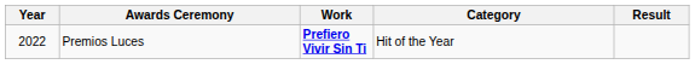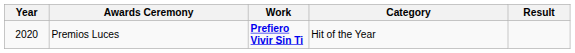 <table class="wikitable plainrowheaders" style="width:70%;">
 <tr>
 <th scope="col" style="width:4%;">Year</th>
 <th scope="col" style="width:20%;">Awards Ceremony</th>
 <th scope="col" style="width:4%;">Work</th>
 <th scope="col" style="width:20%;">Category</th>
 <th scope="col" style="width:6%;">Result</th>
 </tr>
 <tr>
-<td rowspan=1 style="text-align:center;">2022</td>
+<td rowspan=1 style="text-align:center;">2020</td>
 <td>Premios Luces</td>
 <td><strong><a href='#'>Prefiero Vivir Sin Ti</a></strong></td>
 <td>Hit of the Year</td>
 <td></td>
 </tr>
 </table>
